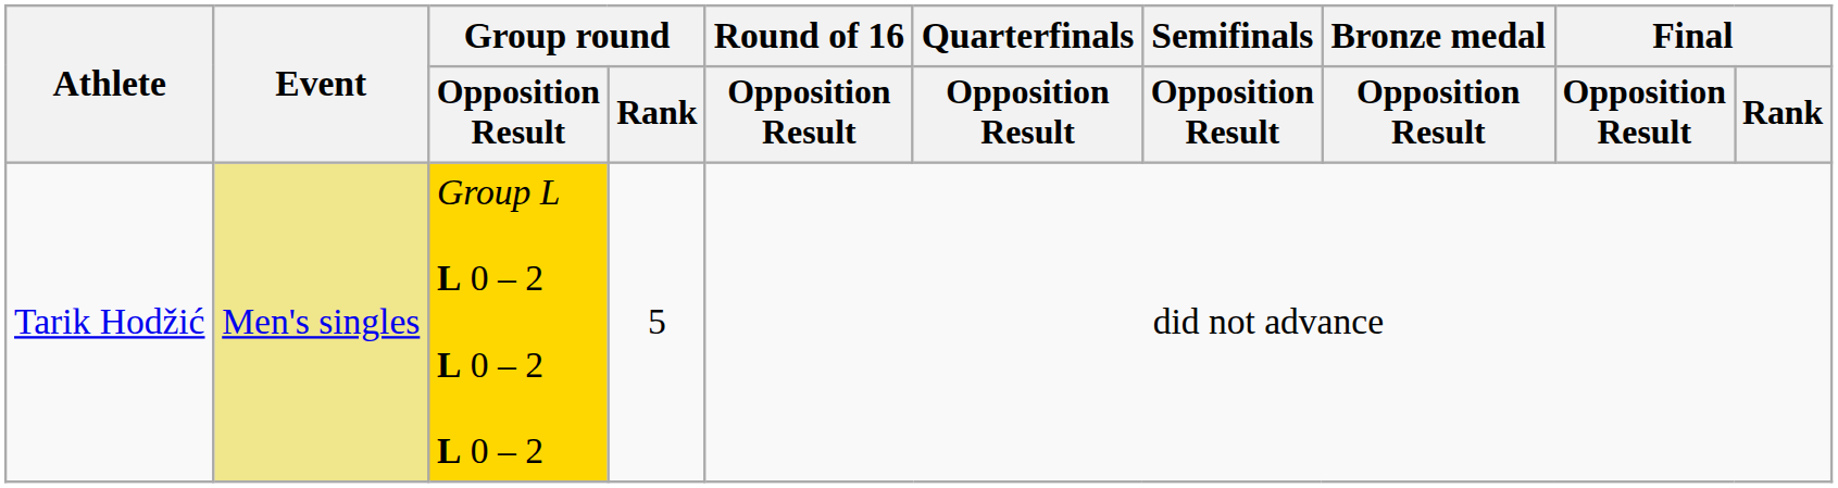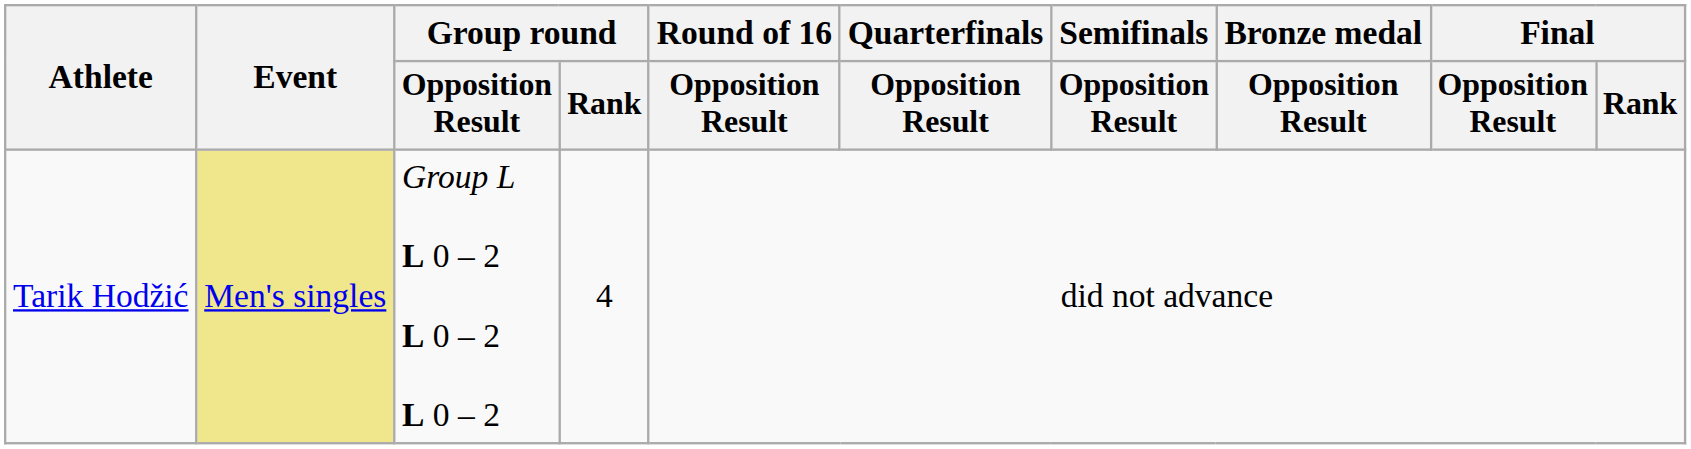 <table class="wikitable" style="font-size:90%;">
 <tr>
 <th rowspan="2">Athlete</th>
 <th rowspan="2">Event</th>
 <th colspan="2">Group round</th>
 <th>Round of 16</th>
 <th>Quarterfinals</th>
 <th>Semifinals</th>
 <th>Bronze medal</th>
 <th colspan=2>Final</th>
 </tr>
 <tr style="font-size:95%">
 <th>Opposition<br>Result</th>
 <th>Rank</th>
 <th>Opposition<br>Result</th>
 <th>Opposition<br>Result</th>
 <th>Opposition<br>Result</th>
 <th>Opposition<br>Result</th>
 <th>Opposition<br>Result</th>
 <th>Rank</th>
 </tr>
 <tr align=center>
 <td align=left><a href='#'>Tarik Hodžić</a></td>
 <td align=left style="background: khaki;"><a href='#'>Men's singles</a></td>
-<td align=left style="background: gold;"><em>Group L</em><br><br><strong>L</strong> 0 – 2<br><br><strong>L</strong> 0 – 2<br><br><strong>L</strong> 0 – 2</td>
-<td>5</td>
+<td align=left><em>Group L</em><br><br><strong>L</strong> 0 – 2<br><br><strong>L</strong> 0 – 2<br><br><strong>L</strong> 0 – 2</td>
+<td>4</td>
 <td colspan=6>did not advance</td>
 </tr>
 </table>
